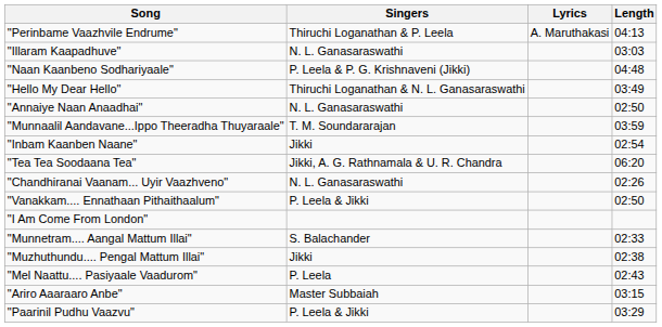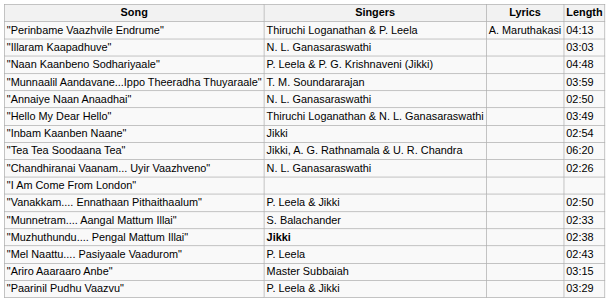 <table class="wikitable">
 <tr>
 <th>Song</th>
 <th>Singers</th>
 <th>Lyrics</th>
 <th>Length</th>
 </tr>
 <tr>
 <td>"Perinbame Vaazhvile Endrume"</td>
 <td>Thiruchi Loganathan & P. Leela</td>
 <td>A. Maruthakasi</td>
 <td>04:13</td>
 </tr>
 <tr>
 <td>"Illaram Kaapadhuve"</td>
 <td>N. L. Ganasaraswathi</td>
 <td></td>
 <td>03:03</td>
 </tr>
 <tr>
 <td>"Naan Kaanbeno Sodhariyaale"</td>
 <td>P. Leela & P. G. Krishnaveni (Jikki)</td>
 <td></td>
 <td>04:48</td>
 </tr>
 <tr>
-<td>"Hello My Dear Hello"</td>
-<td>Thiruchi Loganathan & N. L. Ganasaraswathi</td>
+<td>"Munnaalil Aandavane...Ippo Theeradha Thuyaraale"</td>
+<td>T. M. Soundararajan</td>
 <td></td>
-<td>03:49</td>
+<td>03:59</td>
 </tr>
 <tr>
 <td>"Annaiye Naan Anaadhai"</td>
 <td>N. L. Ganasaraswathi</td>
 <td></td>
 <td>02:50</td>
 </tr>
 <tr>
-<td>"Munnaalil Aandavane...Ippo Theeradha Thuyaraale"</td>
-<td>T. M. Soundararajan</td>
+<td>"Hello My Dear Hello"</td>
+<td>Thiruchi Loganathan & N. L. Ganasaraswathi</td>
 <td></td>
-<td>03:59</td>
+<td>03:49</td>
 </tr>
 <tr>
 <td>"Inbam Kaanben Naane"</td>
 <td>Jikki</td>
 <td></td>
 <td>02:54</td>
 </tr>
 <tr>
 <td>"Tea Tea Soodaana Tea"</td>
 <td>Jikki, A. G. Rathnamala & U. R. Chandra</td>
 <td></td>
 <td>06:20</td>
 </tr>
 <tr>
 <td>"Chandhiranai Vaanam... Uyir Vaazhveno"</td>
 <td>N. L. Ganasaraswathi</td>
 <td></td>
 <td>02:26</td>
 </tr>
 <tr>
+<td>"I Am Come From London"</td>
+<td></td>
+<td></td>
+<td></td>
+</tr>
+<tr>
 <td>"Vanakkam.... Ennathaan Pithaithaalum"</td>
 <td>P. Leela & Jikki</td>
 <td></td>
 <td>02:50</td>
-</tr>
-<tr>
-<td>"I Am Come From London"</td>
-<td></td>
-<td></td>
-<td></td>
 </tr>
 <tr>
 <td>"Munnetram.... Aangal Mattum Illai"</td>
 <td>S. Balachander</td>
 <td></td>
 <td>02:33</td>
 </tr>
 <tr>
 <td>"Muzhuthundu.... Pengal Mattum Illai"</td>
-<td>Jikki</td>
+<td><strong>Jikki</strong></td>
 <td></td>
 <td>02:38</td>
 </tr>
 <tr>
 <td>"Mel Naattu.... Pasiyaale Vaadurom"</td>
 <td>P. Leela</td>
 <td></td>
 <td>02:43</td>
 </tr>
 <tr>
 <td>"Ariro Aaaraaro Anbe"</td>
 <td>Master Subbaiah</td>
 <td></td>
 <td>03:15</td>
 </tr>
 <tr>
 <td>"Paarinil Pudhu Vaazvu"</td>
 <td>P. Leela & Jikki</td>
 <td></td>
 <td>03:29</td>
 </tr>
 </table>
